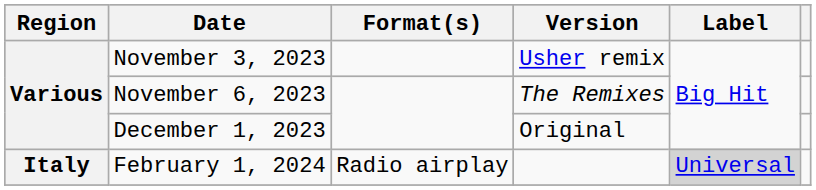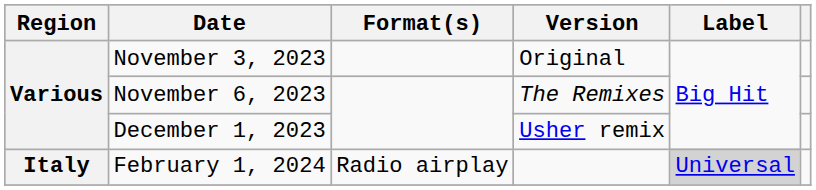 <table class="wikitable plainrowheaders">
 <tr>
 <th scope="col">Region</th>
 <th scope="col">Date</th>
 <th scope="col">Format(s)</th>
 <th scope="col">Version</th>
 <th scope="col">Label</th>
 <th scope="col"></th>
 </tr>
 <tr>
 <th scope="row" rowspan="3">Various</th>
 <td>November 3, 2023</td>
 <td></td>
-<td><a href='#'>Usher</a> remix</td>
+<td>Original</td>
 <td rowspan="3"><a href='#'>Big Hit</a></td>
 <td style="text-align:center"></td>
 </tr>
 <tr>
 <td>November 6, 2023</td>
 <td rowspan="2"></td>
 <td><em>The Remixes</em></td>
 <td style="text-align:center"></td>
 </tr>
 <tr>
 <td>December 1, 2023</td>
-<td>Original</td>
+<td><a href='#'>Usher</a> remix</td>
 <td style="text-align:center"></td>
 </tr>
 <tr>
 <th scope="row" rowspan="3">Italy</th>
 <td>February 1, 2024</td>
 <td>Radio airplay</td>
 <td></td>
 <td style="background: lightgrey;"><a href='#'>Universal</a></td>
 <td style="text-align:center"></td>
 </tr>
 </table>
